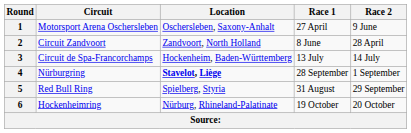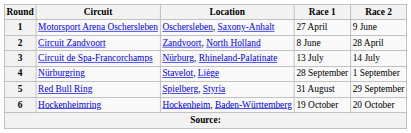 <table class="wikitable" style="font-size:85%;">
 <tr>
 <th>Round</th>
 <th>Circuit</th>
 <th>Location</th>
 <th>Race 1</th>
 <th>Race 2</th>
 </tr>
 <tr>
 <th>1</th>
 <td> <a href='#'>Motorsport Arena Oschersleben</a></td>
 <td><a href='#'>Oschersleben</a>, <a href='#'>Saxony-Anhalt</a></td>
 <td>27 April</td>
 <td>9 June</td>
 </tr>
 <tr>
 <th>2</th>
 <td> <a href='#'>Circuit Zandvoort</a></td>
 <td><a href='#'>Zandvoort</a>, <a href='#'>North Holland</a></td>
 <td>8 June</td>
 <td>28 April</td>
 </tr>
 <tr>
 <th>3</th>
 <td> <a href='#'>Circuit de Spa-Francorchamps</a></td>
-<td><a href='#'>Hockenheim</a>, <a href='#'>Baden-Württemberg</a></td>
+<td><a href='#'>Nürburg</a>, <a href='#'>Rhineland-Palatinate</a></td>
 <td>13 July</td>
 <td>14 July</td>
 </tr>
 <tr>
 <th>4</th>
 <td> <a href='#'>Nürburgring</a></td>
-<td><strong><a href='#'>Stavelot</a>, <a href='#'>Liège</a></strong></td>
+<td><a href='#'>Stavelot</a>, <a href='#'>Liège</a></td>
 <td>28 September</td>
 <td>1 September</td>
 </tr>
 <tr>
 <th>5</th>
 <td> <a href='#'>Red Bull Ring</a></td>
 <td><a href='#'>Spielberg</a>, <a href='#'>Styria</a></td>
 <td>31 August</td>
 <td>29 September</td>
 </tr>
 <tr>
 <th>6</th>
 <td> <a href='#'>Hockenheimring</a></td>
-<td><a href='#'>Nürburg</a>, <a href='#'>Rhineland-Palatinate</a></td>
+<td><a href='#'>Hockenheim</a>, <a href='#'>Baden-Württemberg</a></td>
 <td>19 October</td>
 <td>20 October</td>
 </tr>
 <tr>
 <th colspan="5">Source:</th>
 </tr>
 </table>
